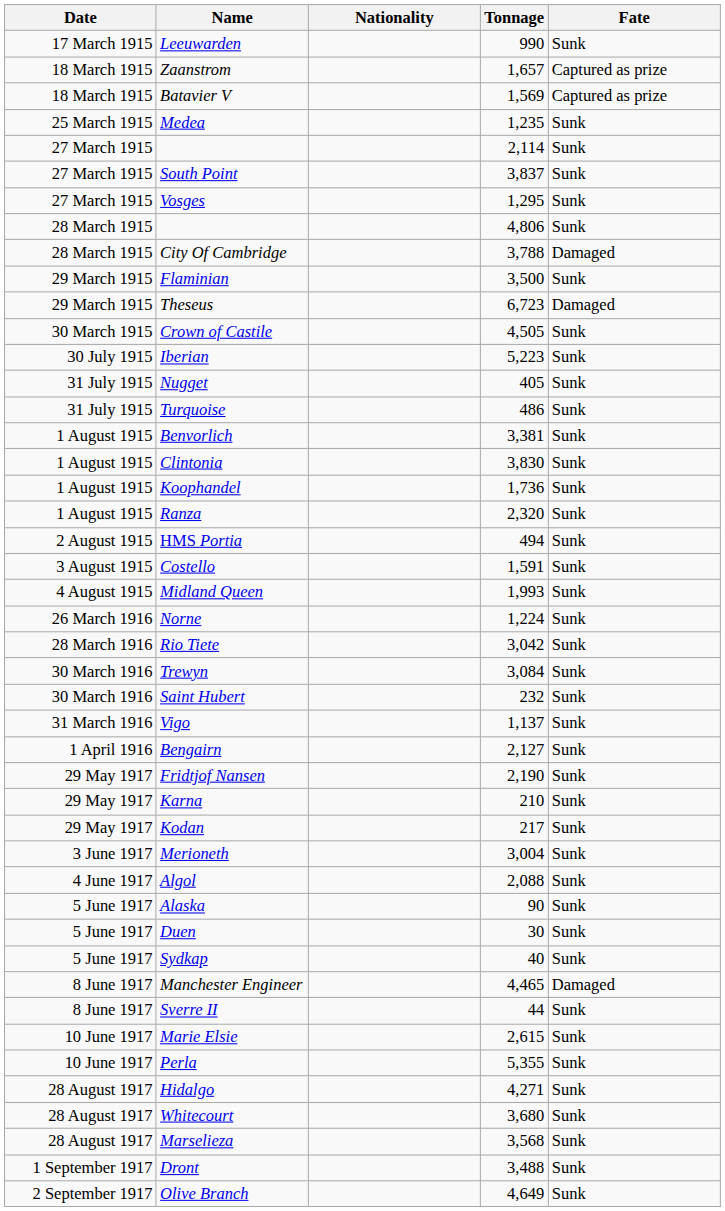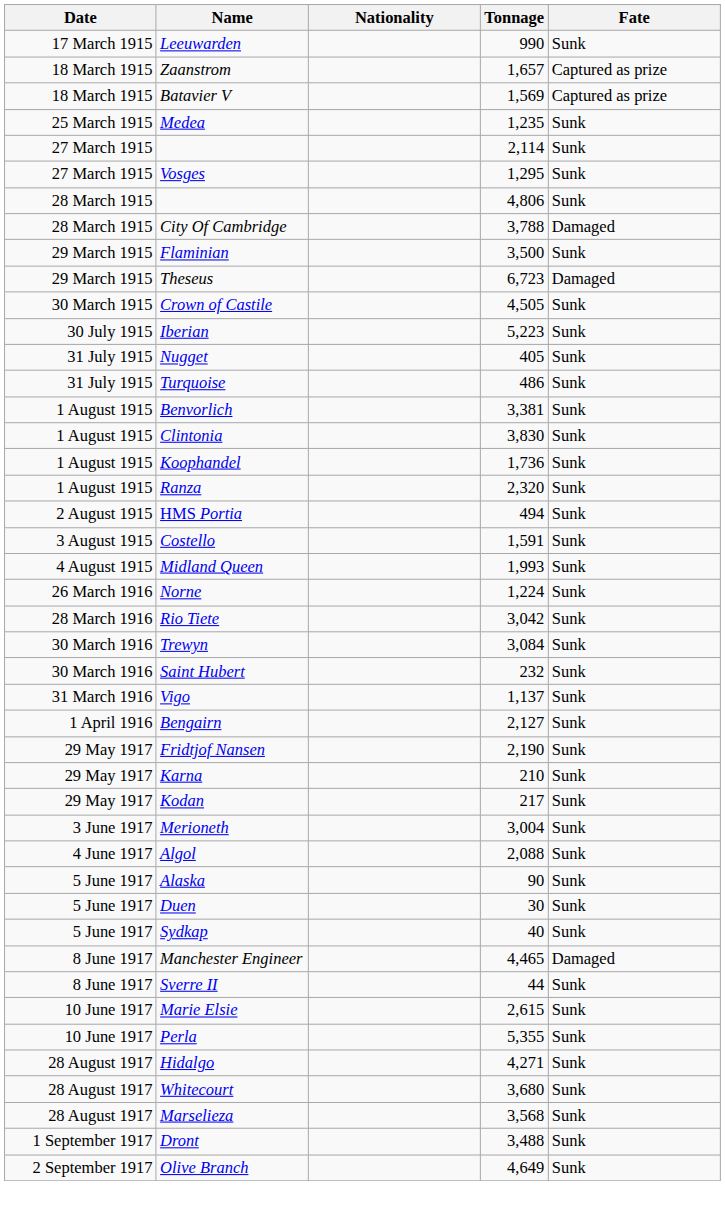 <table class="wikitable sortable">
 <tr>
 <th width="140px">Date</th>
 <th width="140px">Name</th>
 <th width="160px">Nationality</th>
 <th width="25px">Tonnage</th>
 <th width="160px">Fate</th>
 </tr>
 <tr>
 <td align="right">17 March 1915</td>
 <td align="left"><a href='#'><em>Leeuwarden</em></a></td>
 <td align="left"></td>
 <td align="right">990</td>
 <td align="left">Sunk</td>
 </tr>
 <tr>
 <td align="right">18 March 1915</td>
 <td align="left"><em>Zaanstrom</em></td>
 <td align="left"></td>
 <td align="right">1,657</td>
 <td align="left">Captured as prize</td>
 </tr>
 <tr>
 <td align="right">18 March 1915</td>
 <td align="left"><em>Batavier V</em></td>
 <td align="left"></td>
 <td align="right">1,569</td>
 <td align="left">Captured as prize</td>
 </tr>
 <tr>
 <td align="right">25 March 1915</td>
 <td align="left"><a href='#'><em>Medea</em></a></td>
 <td align="left"></td>
 <td align="right">1,235</td>
 <td align="left">Sunk</td>
 </tr>
 <tr>
 <td align="right">27 March 1915</td>
 <td align="left"></td>
 <td align="left"></td>
 <td align="right">2,114</td>
-<td align="left">Sunk</td>
-</tr>
-<tr>
-<td align="right">27 March 1915</td>
-<td align="left"><a href='#'><em>South Point</em></a></td>
-<td align="left"></td>
-<td align="right">3,837</td>
 <td align="left">Sunk</td>
 </tr>
 <tr>
 <td align="right">27 March 1915</td>
 <td align="left"><a href='#'><em>Vosges</em></a></td>
 <td align="left"></td>
 <td align="right">1,295</td>
 <td align="left">Sunk</td>
 </tr>
 <tr>
 <td align="right">28 March 1915</td>
 <td align="left"></td>
 <td align="left"></td>
 <td align="right">4,806</td>
 <td align="left">Sunk</td>
 </tr>
 <tr>
 <td align="right">28 March 1915</td>
 <td align="left"><em>City Of Cambridge</em></td>
 <td align="left"></td>
 <td align="right">3,788</td>
 <td align="left">Damaged</td>
 </tr>
 <tr>
 <td align="right">29 March 1915</td>
 <td align="left"><a href='#'><em>Flaminian</em></a></td>
 <td align="left"></td>
 <td align="right">3,500</td>
 <td align="left">Sunk</td>
 </tr>
 <tr>
 <td align="right">29 March 1915</td>
 <td align="left"><em>Theseus</em></td>
 <td align="left"></td>
 <td align="right">6,723</td>
 <td align="left">Damaged</td>
 </tr>
 <tr>
 <td align="right">30 March 1915</td>
 <td align="left"><a href='#'><em>Crown of Castile</em></a></td>
 <td align="left"></td>
 <td align="right">4,505</td>
 <td align="left">Sunk</td>
 </tr>
 <tr>
 <td align="right">30 July 1915</td>
 <td align="left"><a href='#'><em>Iberian</em></a></td>
 <td align="left"></td>
 <td align="right">5,223</td>
 <td align="left">Sunk</td>
 </tr>
 <tr>
 <td align="right">31 July 1915</td>
 <td align="left"><a href='#'><em>Nugget</em></a></td>
 <td align="left"></td>
 <td align="right">405</td>
 <td align="left">Sunk</td>
 </tr>
 <tr>
 <td align="right">31 July 1915</td>
 <td align="left"><a href='#'><em>Turquoise</em></a></td>
 <td align="left"></td>
 <td align="right">486</td>
 <td align="left">Sunk</td>
 </tr>
 <tr>
 <td align="right">1 August 1915</td>
 <td align="left"><a href='#'><em>Benvorlich</em></a></td>
 <td align="left"></td>
 <td align="right">3,381</td>
 <td align="left">Sunk</td>
 </tr>
 <tr>
 <td align="right">1 August 1915</td>
 <td align="left"><a href='#'><em>Clintonia</em></a></td>
 <td align="left"></td>
 <td align="right">3,830</td>
 <td align="left">Sunk</td>
 </tr>
 <tr>
 <td align="right">1 August 1915</td>
 <td align="left"><a href='#'><em>Koophandel</em></a></td>
 <td align="left"></td>
 <td align="right">1,736</td>
 <td align="left">Sunk</td>
 </tr>
 <tr>
 <td align="right">1 August 1915</td>
 <td align="left"><a href='#'><em>Ranza</em></a></td>
 <td align="left"></td>
 <td align="right">2,320</td>
 <td align="left">Sunk</td>
 </tr>
 <tr>
 <td align="right">2 August 1915</td>
 <td align="left"><a href='#'>HMS <em>Portia</em></a></td>
 <td align="left"></td>
 <td align="right">494</td>
 <td align="left">Sunk</td>
 </tr>
 <tr>
 <td align="right">3 August 1915</td>
 <td align="left"><a href='#'><em>Costello</em></a></td>
 <td align="left"></td>
 <td align="right">1,591</td>
 <td align="left">Sunk</td>
 </tr>
 <tr>
 <td align="right">4 August 1915</td>
 <td align="left"><a href='#'><em>Midland Queen</em></a></td>
 <td align="left"></td>
 <td align="right">1,993</td>
 <td align="left">Sunk</td>
 </tr>
 <tr>
 <td align="right">26 March 1916</td>
 <td align="left"><a href='#'><em>Norne</em></a></td>
 <td align="left"></td>
 <td align="right">1,224</td>
 <td align="left">Sunk</td>
 </tr>
 <tr>
 <td align="right">28 March 1916</td>
 <td align="left"><a href='#'><em>Rio Tiete</em></a></td>
 <td align="left"></td>
 <td align="right">3,042</td>
 <td align="left">Sunk</td>
 </tr>
 <tr>
 <td align="right">30 March 1916</td>
 <td align="left"><a href='#'><em>Trewyn</em></a></td>
 <td align="left"></td>
 <td align="right">3,084</td>
 <td align="left">Sunk</td>
 </tr>
 <tr>
 <td align="right">30 March 1916</td>
 <td align="left"><a href='#'><em>Saint Hubert</em></a></td>
 <td align="left"></td>
 <td align="right">232</td>
 <td align="left">Sunk</td>
 </tr>
 <tr>
 <td align="right">31 March 1916</td>
 <td align="left"><a href='#'><em>Vigo</em></a></td>
 <td align="left"></td>
 <td align="right">1,137</td>
 <td align="left">Sunk</td>
 </tr>
 <tr>
 <td align="right">1 April 1916</td>
 <td align="left"><a href='#'><em>Bengairn</em></a></td>
 <td align="left"></td>
 <td align="right">2,127</td>
 <td align="left">Sunk</td>
 </tr>
 <tr>
 <td align="right">29 May 1917</td>
 <td align="left"><a href='#'><em>Fridtjof Nansen</em></a></td>
 <td align="left"></td>
 <td align="right">2,190</td>
 <td align="left">Sunk</td>
 </tr>
 <tr>
 <td align="right">29 May 1917</td>
 <td align="left"><a href='#'><em>Karna</em></a></td>
 <td align="left"></td>
 <td align="right">210</td>
 <td align="left">Sunk</td>
 </tr>
 <tr>
 <td align="right">29 May 1917</td>
 <td align="left"><a href='#'><em>Kodan</em></a></td>
 <td align="left"></td>
 <td align="right">217</td>
 <td align="left">Sunk</td>
 </tr>
 <tr>
 <td align="right">3 June 1917</td>
 <td align="left"><a href='#'><em>Merioneth</em></a></td>
 <td align="left"></td>
 <td align="right">3,004</td>
 <td align="left">Sunk</td>
 </tr>
 <tr>
 <td align="right">4 June 1917</td>
 <td align="left"><a href='#'><em>Algol</em></a></td>
 <td align="left"></td>
 <td align="right">2,088</td>
 <td align="left">Sunk</td>
 </tr>
 <tr>
 <td align="right">5 June 1917</td>
 <td align="left"><a href='#'><em>Alaska</em></a></td>
 <td align="left"></td>
 <td align="right">90</td>
 <td align="left">Sunk</td>
 </tr>
 <tr>
 <td align="right">5 June 1917</td>
 <td align="left"><a href='#'><em>Duen</em></a></td>
 <td align="left"></td>
 <td align="right">30</td>
 <td align="left">Sunk</td>
 </tr>
 <tr>
 <td align="right">5 June 1917</td>
 <td align="left"><a href='#'><em>Sydkap</em></a></td>
 <td align="left"></td>
 <td align="right">40</td>
 <td align="left">Sunk</td>
 </tr>
 <tr>
 <td align="right">8 June 1917</td>
 <td align="left"><em>Manchester Engineer</em></td>
 <td align="left"></td>
 <td align="right">4,465</td>
 <td align="left">Damaged</td>
 </tr>
 <tr>
 <td align="right">8 June 1917</td>
 <td align="left"><a href='#'><em>Sverre II</em></a></td>
 <td align="left"></td>
 <td align="right">44</td>
 <td align="left">Sunk</td>
 </tr>
 <tr>
 <td align="right">10 June 1917</td>
 <td align="left"><a href='#'><em>Marie Elsie</em></a></td>
 <td align="left"></td>
 <td align="right">2,615</td>
 <td align="left">Sunk</td>
 </tr>
 <tr>
 <td align="right">10 June 1917</td>
 <td align="left"><a href='#'><em>Perla</em></a></td>
 <td align="left"></td>
 <td align="right">5,355</td>
 <td align="left">Sunk</td>
 </tr>
 <tr>
 <td align="right">28 August 1917</td>
 <td align="left"><a href='#'><em>Hidalgo</em></a></td>
 <td align="left"></td>
 <td align="right">4,271</td>
 <td align="left">Sunk</td>
 </tr>
 <tr>
 <td align="right">28 August 1917</td>
 <td align="left"><a href='#'><em>Whitecourt</em></a></td>
 <td align="left"></td>
 <td align="right">3,680</td>
 <td align="left">Sunk</td>
 </tr>
 <tr>
 <td align="right">28 August 1917</td>
 <td align="left"><a href='#'><em>Marselieza</em></a></td>
 <td align="left"></td>
 <td align="right">3,568</td>
 <td align="left">Sunk</td>
 </tr>
 <tr>
 <td align="right">1 September 1917</td>
 <td align="left"><a href='#'><em>Dront</em></a></td>
 <td align="left"></td>
 <td align="right">3,488</td>
 <td align="left">Sunk</td>
 </tr>
 <tr>
 <td align="right">2 September 1917</td>
 <td align="left"><a href='#'><em>Olive Branch</em></a></td>
 <td align="left"></td>
 <td align="right">4,649</td>
 <td align="left">Sunk</td>
 </tr>
 </table>
